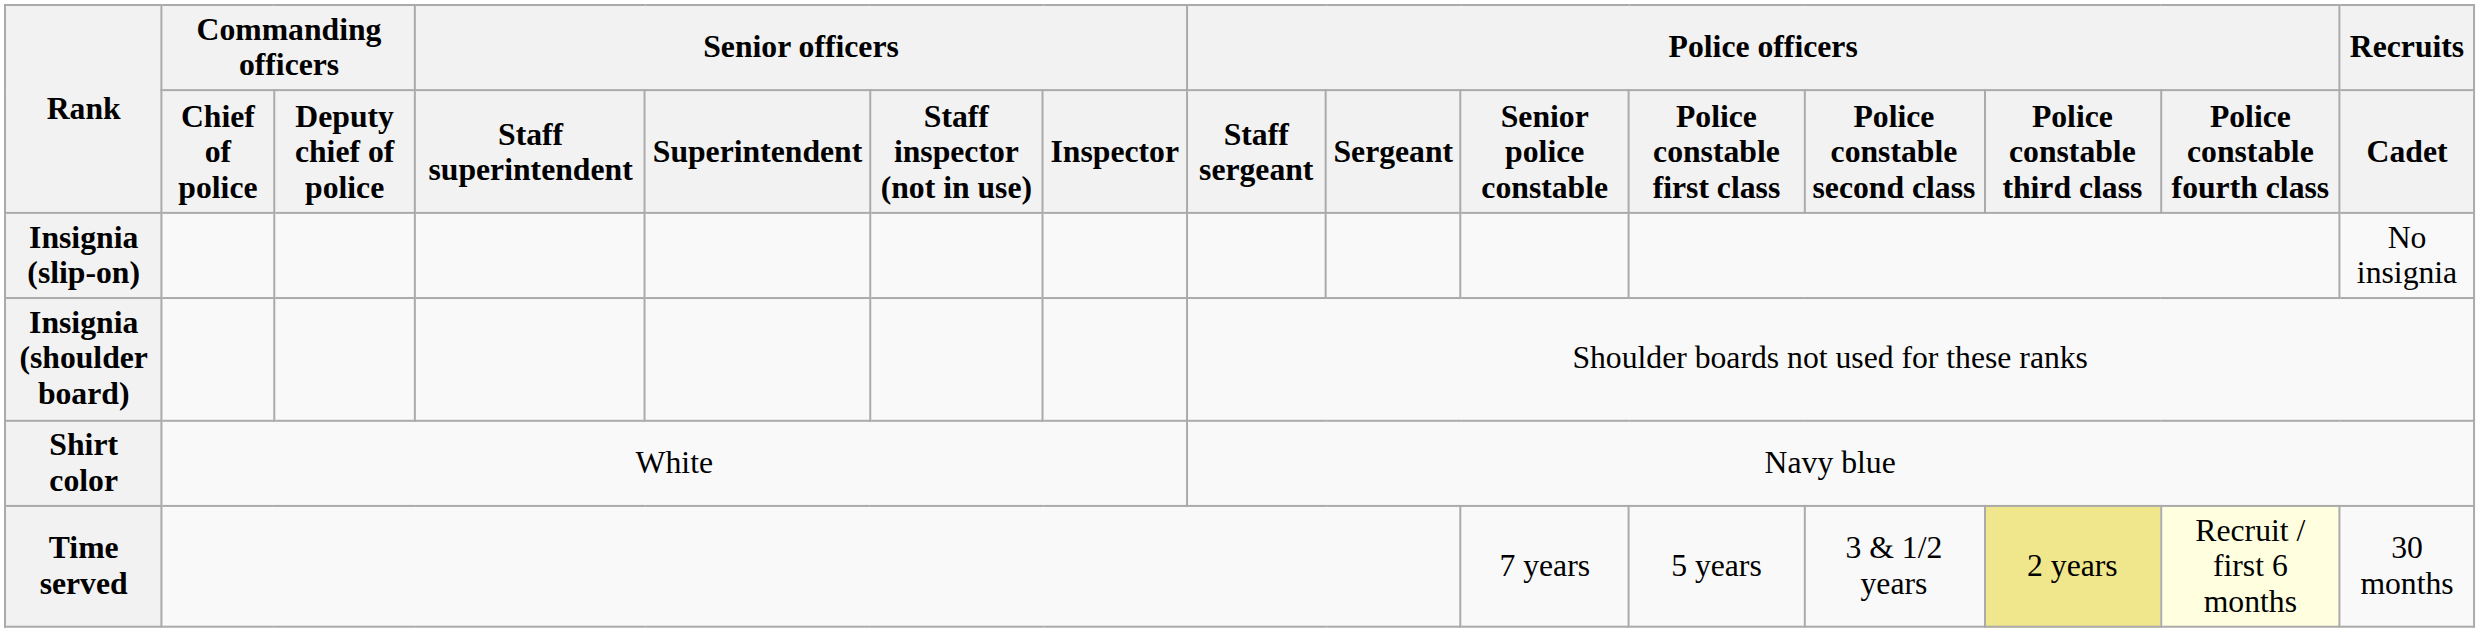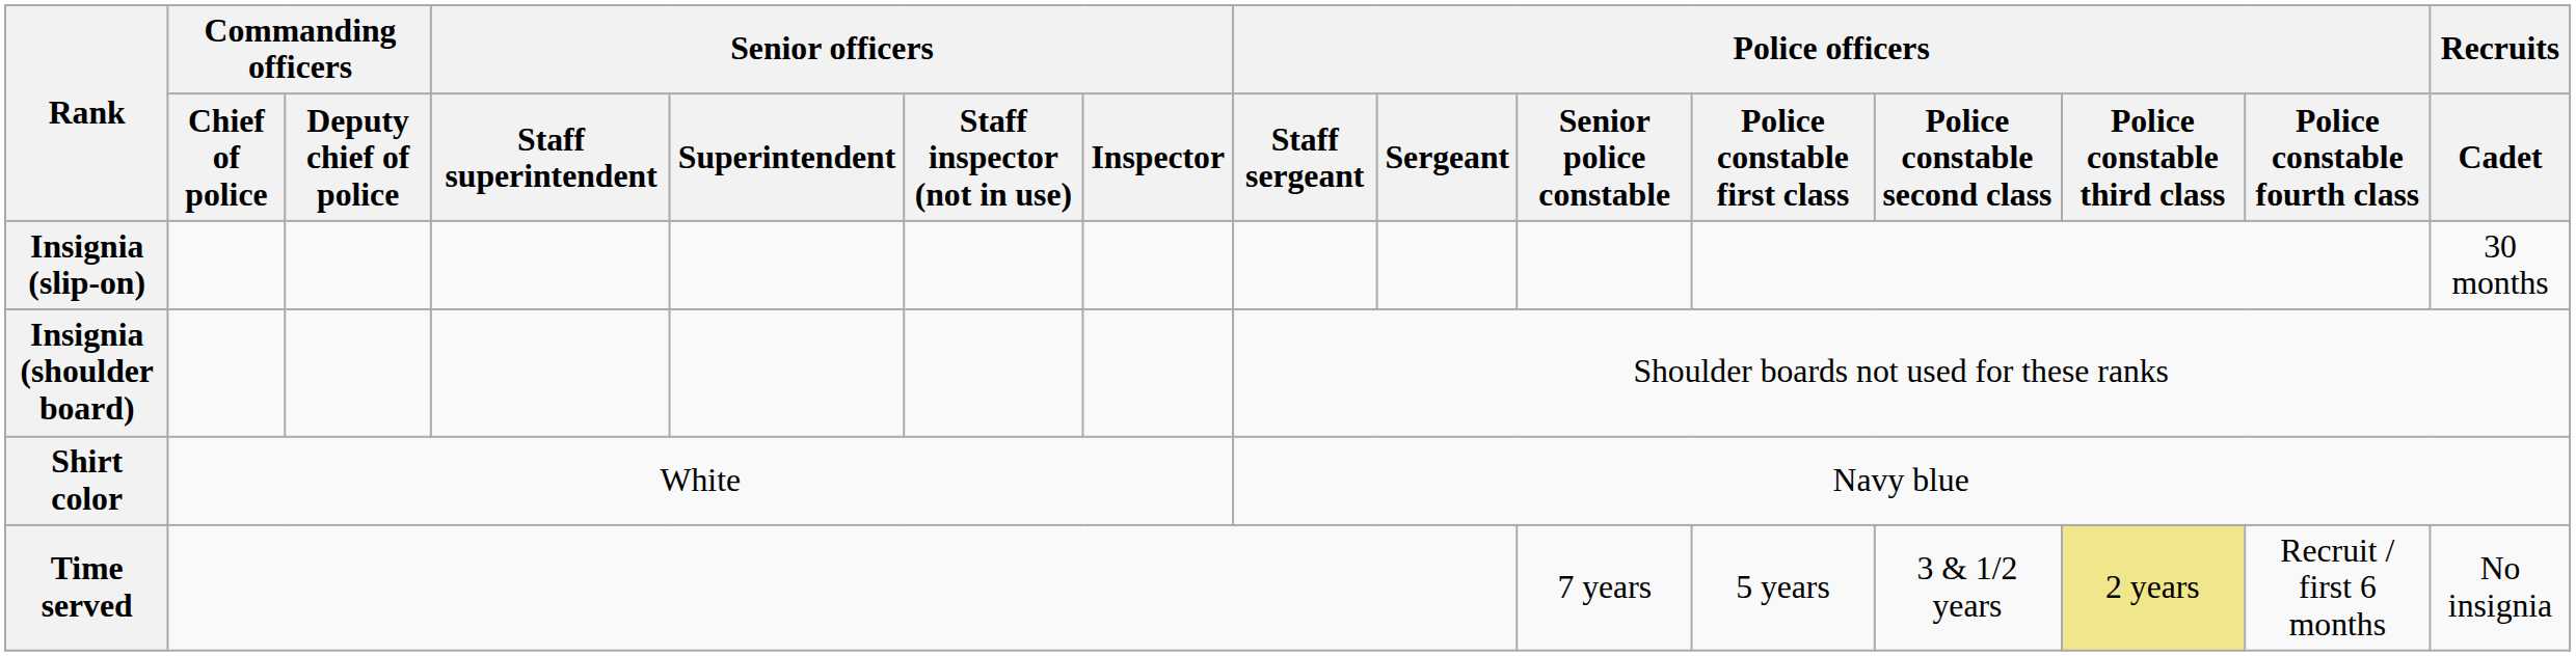 <table class="wikitable">
 <tr style="text-align:center;">
 <th rowspan="2">Rank</th>
 <th colspan="2">Commanding officers</th>
 <th colspan="4">Senior officers</th>
 <th colspan="7">Police officers</th>
 <th colspan="1">Recruits</th>
 </tr>
 <tr style="text-align:center;">
 <th>Chief of police</th>
 <th>Deputy chief of police</th>
 <th>Staff superintendent</th>
 <th>Superintendent</th>
 <th>Staff inspector (not in use)</th>
 <th>Inspector</th>
 <th>Staff sergeant</th>
 <th>Sergeant</th>
 <th>Senior police constable</th>
 <th>Police constable first class</th>
 <th>Police constable second class</th>
 <th>Police constable third class</th>
 <th>Police constable fourth class</th>
 <th>Cadet</th>
 </tr>
 <tr style="text-align:center;">
 <th>Insignia<br>(slip-on)</th>
 <td></td>
 <td></td>
 <td></td>
 <td></td>
 <td></td>
 <td></td>
 <td></td>
 <td></td>
 <td></td>
 <td colspan=4></td>
-<td>No insignia</td>
+<td>30 months</td>
 </tr>
 <tr style="text-align:center;">
 <th>Insignia<br>(shoulder board)</th>
 <td></td>
 <td></td>
 <td></td>
 <td></td>
 <td></td>
 <td></td>
 <td colspan="8">Shoulder boards not used for these ranks</td>
 </tr>
 <tr style="text-align:center;">
 <th>Shirt color</th>
 <td colspan=6>White</td>
 <td colspan=8>Navy blue</td>
 </tr>
 <tr style="text-align:center;">
 <th>Time served</th>
 <td colspan=8></td>
 <td>7 years</td>
 <td>5 years</td>
 <td>3 & 1/2 years</td>
 <td style="background: khaki;">2 years</td>
-<td style="background: lightyellow;">Recruit / first 6 months</td>
-<td>30 months</td>
+<td>Recruit / first 6 months</td>
+<td>No insignia</td>
 </tr>
 </table>
